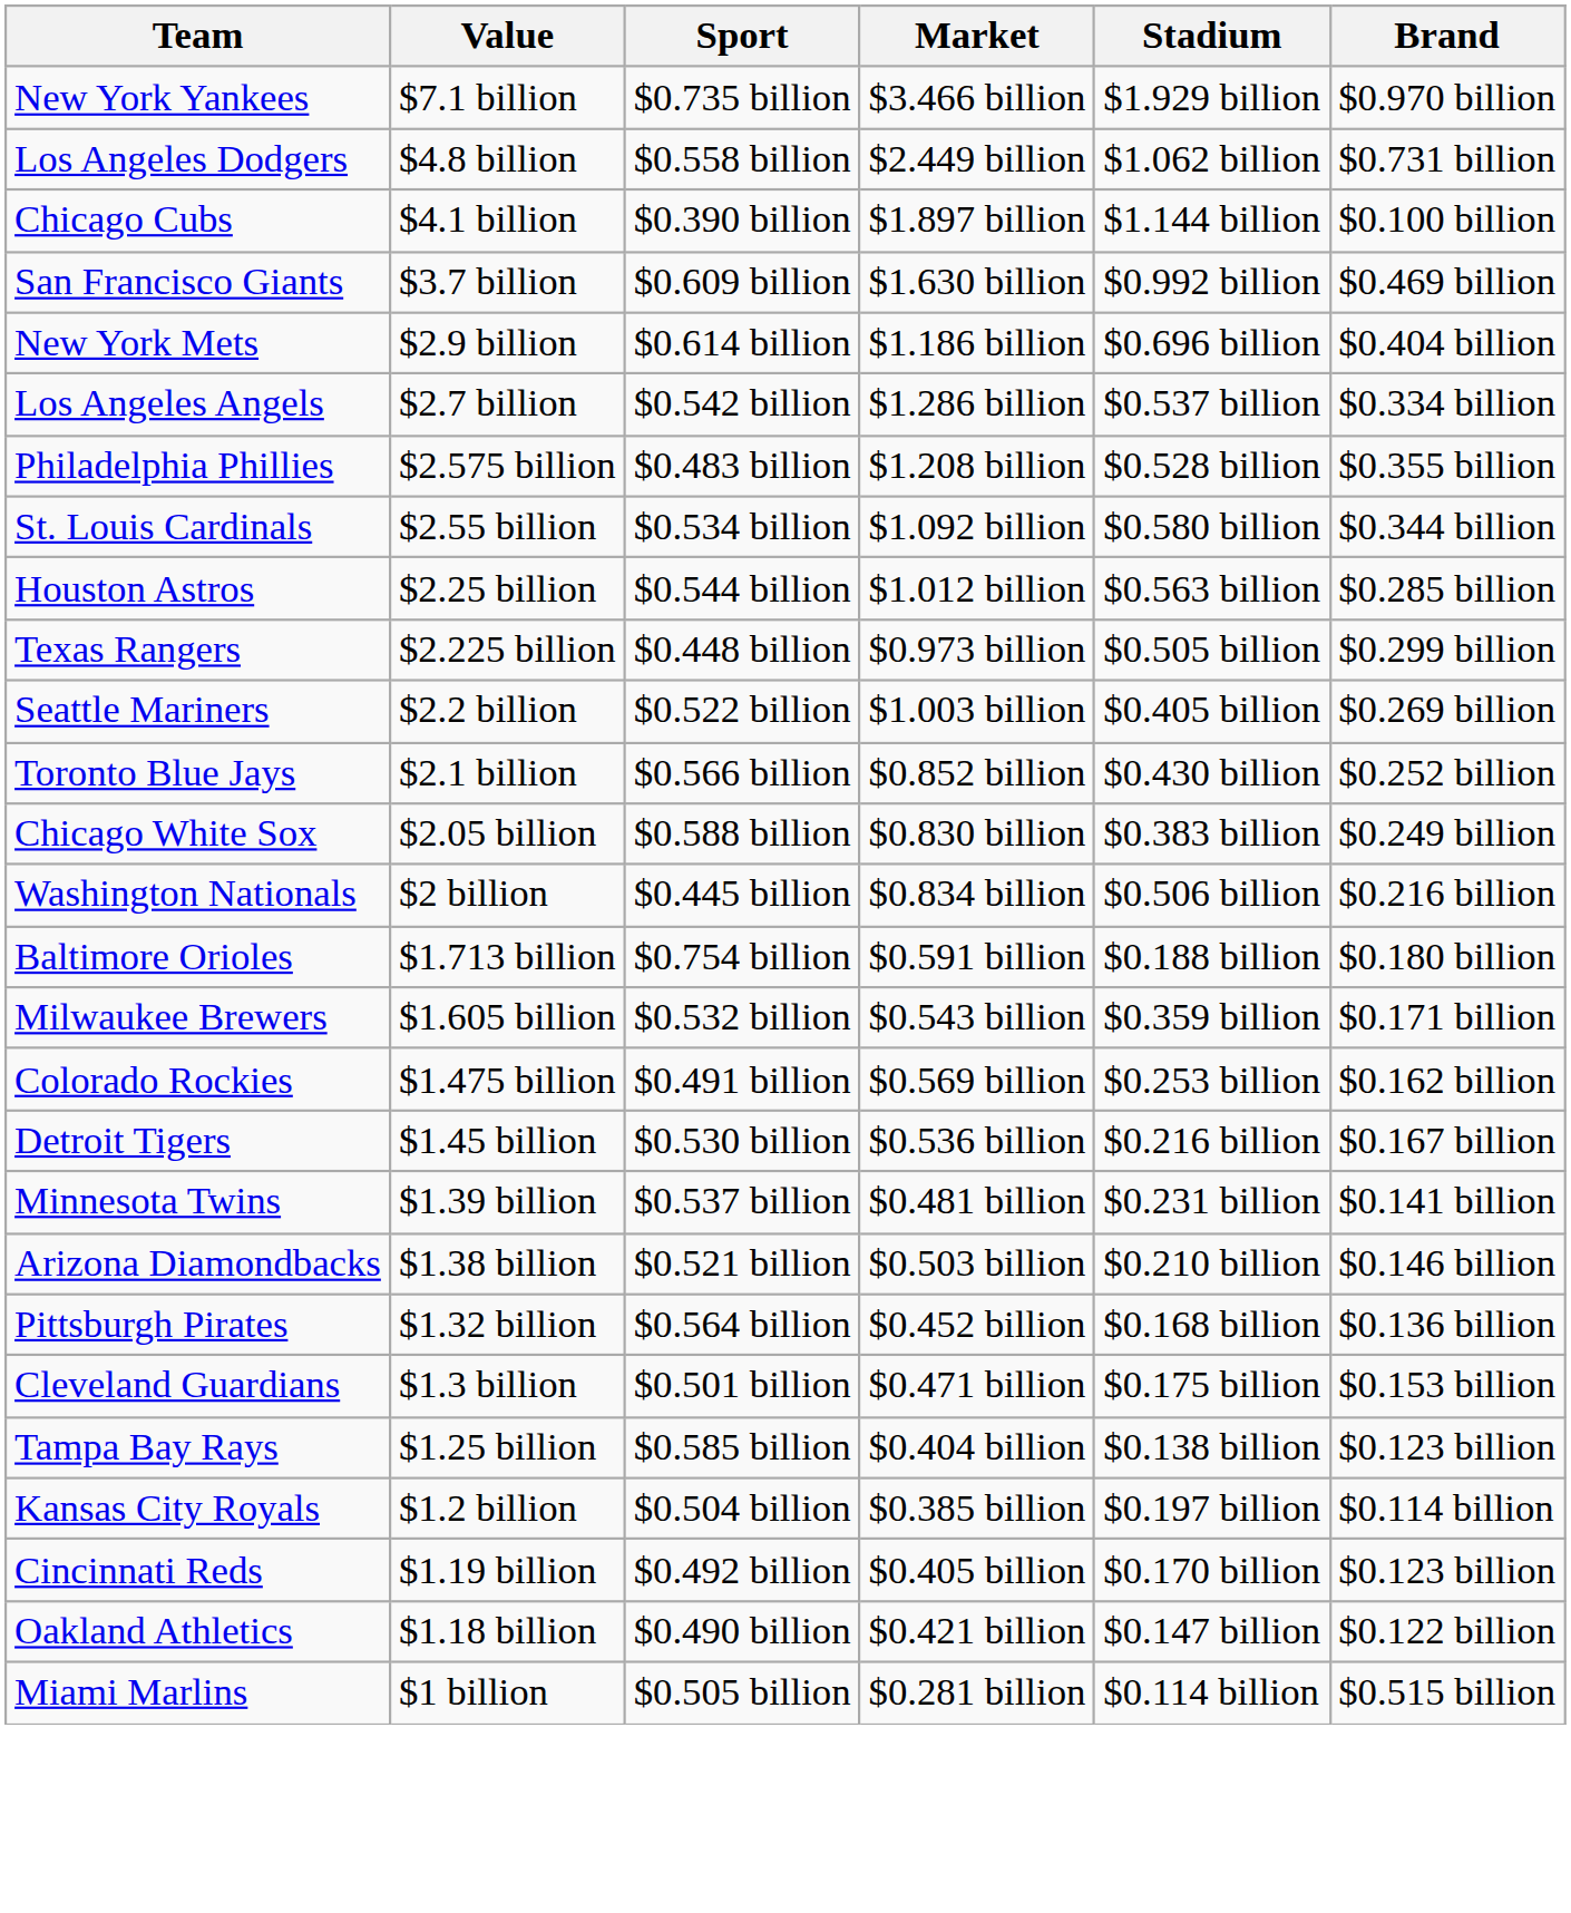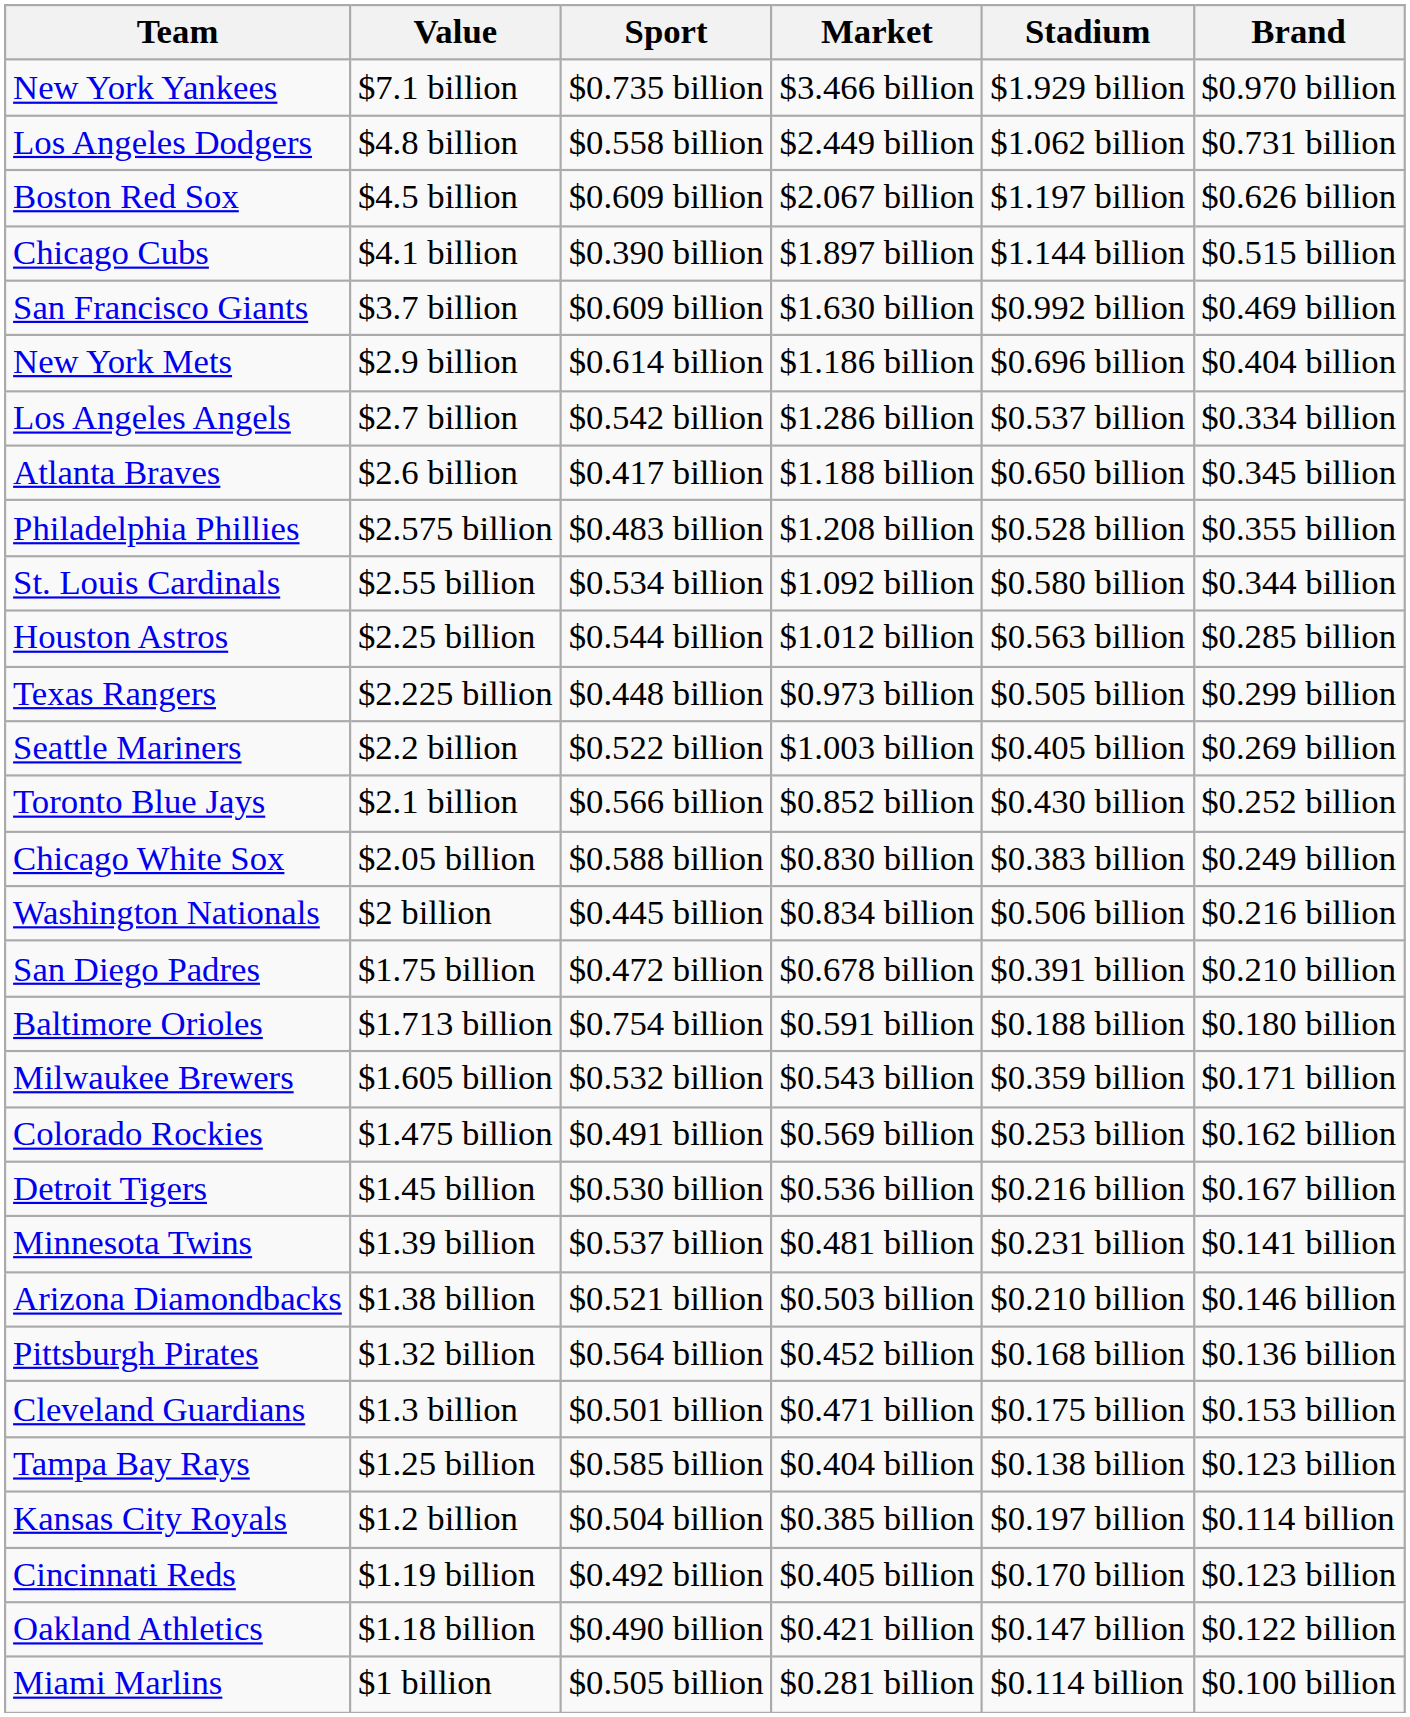 <table class="wikitable sortable">
 <tr>
 <th>Team</th>
 <th>Value</th>
 <th>Sport</th>
 <th>Market</th>
 <th>Stadium</th>
 <th>Brand</th>
 </tr>
 <tr>
 <td><a href='#'>New York Yankees</a></td>
 <td>$7.1 billion</td>
 <td>$0.735 billion</td>
 <td>$3.466 billion</td>
 <td>$1.929 billion</td>
 <td>$0.970 billion</td>
 </tr>
 <tr>
 <td><a href='#'>Los Angeles Dodgers</a></td>
 <td>$4.8 billion</td>
 <td>$0.558 billion</td>
 <td>$2.449 billion</td>
 <td>$1.062 billion</td>
 <td>$0.731 billion</td>
 </tr>
 <tr>
+<td><a href='#'>Boston Red Sox</a></td>
+<td>$4.5 billion</td>
+<td>$0.609 billion</td>
+<td>$2.067 billion</td>
+<td>$1.197 billion</td>
+<td>$0.626 billion</td>
+</tr>
+<tr>
 <td><a href='#'>Chicago Cubs</a></td>
 <td>$4.1 billion</td>
 <td>$0.390 billion</td>
 <td>$1.897 billion</td>
 <td>$1.144 billion</td>
-<td>$0.100 billion</td>
+<td>$0.515 billion</td>
 </tr>
 <tr>
 <td><a href='#'>San Francisco Giants</a></td>
 <td>$3.7 billion</td>
 <td>$0.609 billion</td>
 <td>$1.630 billion</td>
 <td>$0.992 billion</td>
 <td>$0.469 billion</td>
 </tr>
 <tr>
 <td><a href='#'>New York Mets</a></td>
 <td>$2.9 billion</td>
 <td>$0.614 billion</td>
 <td>$1.186 billion</td>
 <td>$0.696 billion</td>
 <td>$0.404 billion</td>
 </tr>
 <tr>
 <td><a href='#'>Los Angeles Angels</a></td>
 <td>$2.7 billion</td>
 <td>$0.542 billion</td>
 <td>$1.286 billion</td>
 <td>$0.537 billion</td>
 <td>$0.334 billion</td>
+</tr>
+<tr>
+<td><a href='#'>Atlanta Braves</a></td>
+<td>$2.6 billion</td>
+<td>$0.417 billion</td>
+<td>$1.188 billion</td>
+<td>$0.650 billion</td>
+<td>$0.345 billion</td>
 </tr>
 <tr>
 <td><a href='#'>Philadelphia Phillies</a></td>
 <td>$2.575 billion</td>
 <td>$0.483 billion</td>
 <td>$1.208 billion</td>
 <td>$0.528 billion</td>
 <td>$0.355 billion</td>
 </tr>
 <tr>
 <td><a href='#'>St. Louis Cardinals</a></td>
 <td>$2.55 billion</td>
 <td>$0.534 billion</td>
 <td>$1.092 billion</td>
 <td>$0.580 billion</td>
 <td>$0.344 billion</td>
 </tr>
 <tr>
 <td><a href='#'>Houston Astros</a></td>
 <td>$2.25 billion</td>
 <td>$0.544 billion</td>
 <td>$1.012 billion</td>
 <td>$0.563 billion</td>
 <td>$0.285 billion</td>
 </tr>
 <tr>
 <td><a href='#'>Texas Rangers</a></td>
 <td>$2.225 billion</td>
 <td>$0.448 billion</td>
 <td>$0.973 billion</td>
 <td>$0.505 billion</td>
 <td>$0.299 billion</td>
 </tr>
 <tr>
 <td><a href='#'>Seattle Mariners</a></td>
 <td>$2.2 billion</td>
 <td>$0.522 billion</td>
 <td>$1.003 billion</td>
 <td>$0.405 billion</td>
 <td>$0.269 billion</td>
 </tr>
 <tr>
 <td><a href='#'>Toronto Blue Jays</a></td>
 <td>$2.1 billion</td>
 <td>$0.566 billion</td>
 <td>$0.852 billion</td>
 <td>$0.430 billion</td>
 <td>$0.252 billion</td>
 </tr>
 <tr>
 <td><a href='#'>Chicago White Sox</a></td>
 <td>$2.05 billion</td>
 <td>$0.588 billion</td>
 <td>$0.830 billion</td>
 <td>$0.383 billion</td>
 <td>$0.249 billion</td>
 </tr>
 <tr>
 <td><a href='#'>Washington Nationals</a></td>
 <td>$2 billion</td>
 <td>$0.445 billion</td>
 <td>$0.834 billion</td>
 <td>$0.506 billion</td>
 <td>$0.216 billion</td>
+</tr>
+<tr>
+<td><a href='#'>San Diego Padres</a></td>
+<td>$1.75 billion</td>
+<td>$0.472 billion</td>
+<td>$0.678 billion</td>
+<td>$0.391 billion</td>
+<td>$0.210 billion</td>
 </tr>
 <tr>
 <td><a href='#'>Baltimore Orioles</a></td>
 <td>$1.713 billion</td>
 <td>$0.754 billion</td>
 <td>$0.591 billion</td>
 <td>$0.188 billion</td>
 <td>$0.180 billion</td>
 </tr>
 <tr>
 <td><a href='#'>Milwaukee Brewers</a></td>
 <td>$1.605 billion</td>
 <td>$0.532 billion</td>
 <td>$0.543 billion</td>
 <td>$0.359 billion</td>
 <td>$0.171 billion</td>
 </tr>
 <tr>
 <td><a href='#'>Colorado Rockies</a></td>
 <td>$1.475 billion</td>
 <td>$0.491 billion</td>
 <td>$0.569 billion</td>
 <td>$0.253 billion</td>
 <td>$0.162 billion</td>
 </tr>
 <tr>
 <td><a href='#'>Detroit Tigers</a></td>
 <td>$1.45 billion</td>
 <td>$0.530 billion</td>
 <td>$0.536 billion</td>
 <td>$0.216 billion</td>
 <td>$0.167 billion</td>
 </tr>
 <tr>
 <td><a href='#'>Minnesota Twins</a></td>
 <td>$1.39 billion</td>
 <td>$0.537 billion</td>
 <td>$0.481 billion</td>
 <td>$0.231 billion</td>
 <td>$0.141 billion</td>
 </tr>
 <tr>
 <td><a href='#'>Arizona Diamondbacks</a></td>
 <td>$1.38 billion</td>
 <td>$0.521 billion</td>
 <td>$0.503 billion</td>
 <td>$0.210 billion</td>
 <td>$0.146 billion</td>
 </tr>
 <tr>
 <td><a href='#'>Pittsburgh Pirates</a></td>
 <td>$1.32 billion</td>
 <td>$0.564 billion</td>
 <td>$0.452 billion</td>
 <td>$0.168 billion</td>
 <td>$0.136 billion</td>
 </tr>
 <tr>
 <td><a href='#'>Cleveland Guardians</a></td>
 <td>$1.3 billion</td>
 <td>$0.501 billion</td>
 <td>$0.471 billion</td>
 <td>$0.175 billion</td>
 <td>$0.153 billion</td>
 </tr>
 <tr>
 <td><a href='#'>Tampa Bay Rays</a></td>
 <td>$1.25 billion</td>
 <td>$0.585 billion</td>
 <td>$0.404 billion</td>
 <td>$0.138 billion</td>
 <td>$0.123 billion</td>
 </tr>
 <tr>
 <td><a href='#'>Kansas City Royals</a></td>
 <td>$1.2 billion</td>
 <td>$0.504 billion</td>
 <td>$0.385 billion</td>
 <td>$0.197 billion</td>
 <td>$0.114 billion</td>
 </tr>
 <tr>
 <td><a href='#'>Cincinnati Reds</a></td>
 <td>$1.19 billion</td>
 <td>$0.492 billion</td>
 <td>$0.405 billion</td>
 <td>$0.170 billion</td>
 <td>$0.123 billion</td>
 </tr>
 <tr>
 <td><a href='#'>Oakland Athletics</a></td>
 <td>$1.18 billion</td>
 <td>$0.490 billion</td>
 <td>$0.421 billion</td>
 <td>$0.147 billion</td>
 <td>$0.122 billion</td>
 </tr>
 <tr>
 <td><a href='#'>Miami Marlins</a></td>
 <td>$1 billion</td>
 <td>$0.505 billion</td>
 <td>$0.281 billion</td>
 <td>$0.114 billion</td>
-<td>$0.515 billion</td>
+<td>$0.100 billion</td>
 </tr>
 </table>
